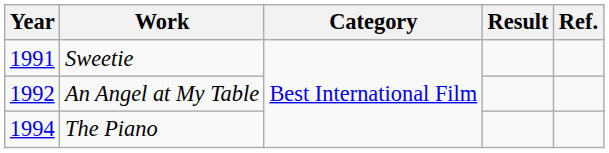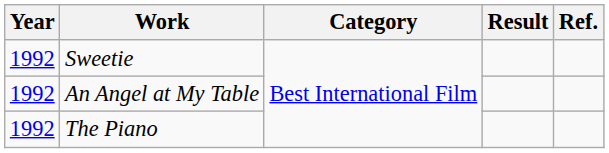 <table class="wikitable">
 <tr>
 <th>Year</th>
 <th>Work</th>
 <th>Category</th>
 <th>Result</th>
 <th>Ref.</th>
 </tr>
 <tr>
-<td rowspan="1"><a href='#'>1991</a></td>
+<td rowspan="1"><a href='#'>1992</a></td>
 <td rowspan="1"><em>Sweetie</em></td>
 <td rowspan="3"><a href='#'>Best International Film</a></td>
 <td></td>
 <td rowspan="1"></td>
 </tr>
 <tr>
 <td rowspan="1"><a href='#'>1992</a></td>
 <td rowspan="1"><em>An Angel at My Table</em></td>
 <td></td>
 <td rowspan="1"></td>
 </tr>
 <tr>
-<td rowspan="1"><a href='#'>1994</a></td>
+<td rowspan="1"><a href='#'>1992</a></td>
 <td rowspan="1"><em>The Piano</em></td>
 <td></td>
 <td rowspan="1"></td>
 </tr>
 </table>
